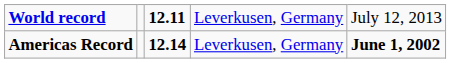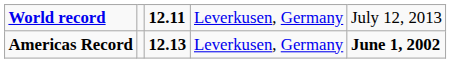 <table class="wikitable">
 <tr>
 <td><strong><a href='#'>World record</a></strong></td>
 <td></td>
 <td><strong>12.11</strong></td>
 <td><a href='#'>Leverkusen</a>, <a href='#'>Germany</a></td>
 <td>July 12, 2013</td>
 </tr>
 <tr>
 <td><strong>Americas Record</strong></td>
 <td></td>
-<td><strong>12.14</strong></td>
+<td><strong>12.13</strong></td>
 <td><a href='#'>Leverkusen</a>, <a href='#'>Germany</a></td>
 <td><strong>June 1, 2002</strong></td>
 </tr>
 </table>
